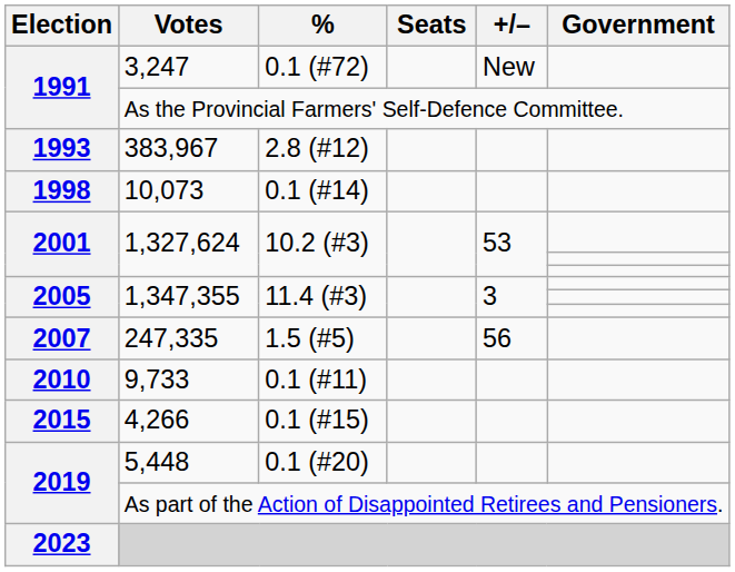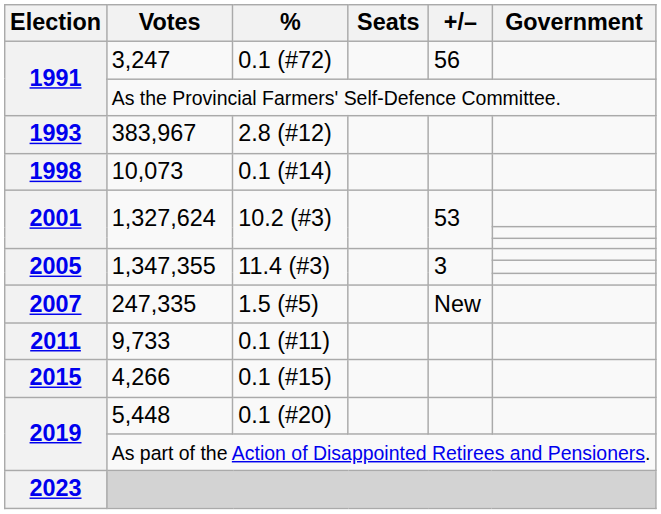 <table class=wikitable>
 <tr>
 <th>Election</th>
 <th>Votes</th>
 <th>%</th>
 <th>Seats</th>
 <th>+/–</th>
 <th>Government</th>
 </tr>
 <tr>
 <th rowspan="2"><a href='#'>1991</a></th>
 <td>3,247</td>
 <td>0.1 (#72)</td>
 <td></td>
-<td>New</td>
+<td> 56</td>
 <td></td>
 </tr>
 <tr>
 <td colspan=7><small>As the Provincial Farmers' Self-Defence Committee.</small></td>
 </tr>
 <tr>
 <th><a href='#'>1993</a></th>
 <td>383,967</td>
 <td>2.8 (#12)</td>
 <td></td>
 <td></td>
 <td></td>
 </tr>
 <tr>
 <th><a href='#'>1998</a></th>
 <td>10,073</td>
 <td>0.1 (#14)</td>
 <td></td>
 <td></td>
 <td></td>
 </tr>
 <tr>
 <th rowspan="3"><a href='#'>2001</a></th>
 <td rowspan="3">1,327,624</td>
 <td rowspan="3">10.2 (#3)</td>
 <td rowspan="3"></td>
 <td rowspan="3"> 53</td>
 <td><br></td>
 </tr>
 <tr>
 <td></td>
 </tr>
 <tr>
 <td></td>
 </tr>
 <tr>
 <th rowspan="3"><a href='#'>2005</a></th>
 <td rowspan="3">1,347,355</td>
 <td rowspan="3">11.4 (#3)</td>
 <td rowspan="3"></td>
 <td rowspan="3"> 3</td>
 <td></td>
 </tr>
 <tr>
 <td></td>
 </tr>
 <tr>
 <td></td>
 </tr>
 <tr>
 <th><a href='#'>2007</a></th>
 <td>247,335</td>
 <td>1.5 (#5)</td>
 <td></td>
-<td> 56</td>
+<td>New</td>
 <td></td>
 </tr>
 <tr>
-<th><a href='#'>2010</a></th>
+<th><a href='#'>2011</a></th>
 <td>9,733</td>
 <td>0.1 (#11)</td>
 <td></td>
 <td></td>
 <td></td>
 </tr>
 <tr>
 <th><a href='#'>2015</a></th>
 <td>4,266</td>
 <td>0.1 (#15)</td>
 <td></td>
 <td></td>
 <td></td>
 </tr>
 <tr>
 <th rowspan="2"><a href='#'>2019</a></th>
 <td>5,448</td>
 <td>0.1 (#20)</td>
 <td></td>
 <td></td>
 <td></td>
 </tr>
 <tr>
 <td colspan=7><small>As part of the <a href='#'>Action of Disappointed Retirees and Pensioners</a>.</small></td>
 </tr>
 <tr>
 <th><a href='#'>2023</a></th>
 <td colspan=5 style="background:lightgrey;"></td>
 </tr>
 </table>
